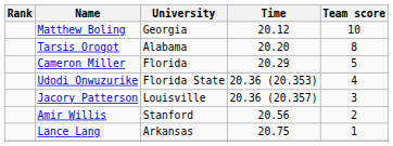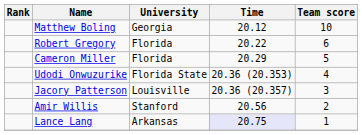 <table class="wikitable sortable" style="text-align:center">
 <tr>
 <th>Rank</th>
 <th>Name</th>
 <th>University</th>
 <th>Time</th>
 <th>Team score</th>
 </tr>
 <tr>
 <td></td>
 <td align=left><a href='#'>Matthew Boling</a></td>
 <td align="left">Georgia</td>
 <td>20.12</td>
 <td>10</td>
 </tr>
 <tr>
 <td></td>
-<td align=left><a href='#'>Tarsis Orogot</a></td>
-<td align="left">Alabama</td>
-<td>20.20</td>
-<td>8</td>
+<td align=left><a href='#'>Robert Gregory</a></td>
+<td align="left">Florida</td>
+<td>20.22</td>
+<td>6</td>
 </tr>
 <tr>
 <td></td>
 <td align=left><a href='#'>Cameron Miller</a></td>
 <td align="left">Florida</td>
 <td>20.29</td>
 <td>5</td>
 </tr>
 <tr>
 <td></td>
 <td align=left><a href='#'>Udodi Onwuzurike</a></td>
 <td align="left">Florida State</td>
 <td>20.36 (20.353)</td>
 <td>4</td>
 </tr>
 <tr>
 <td></td>
 <td align=left><a href='#'>Jacory Patterson</a></td>
 <td align="left">Louisville</td>
 <td>20.36 (20.357)</td>
 <td>3</td>
 </tr>
 <tr>
 <td></td>
 <td align=left><a href='#'>Amir Willis</a></td>
 <td align="left">Stanford</td>
 <td>20.56</td>
 <td>2</td>
 </tr>
 <tr>
 <td></td>
 <td align=left><a href='#'>Lance Lang</a></td>
 <td align="left">Arkansas</td>
-<td>20.75</td>
+<td style="background: lavender;">20.75</td>
 <td>1</td>
 </tr>
 <tr>
 </tr>
 </table>
